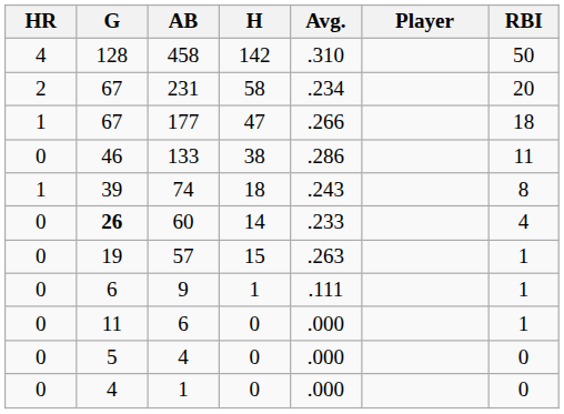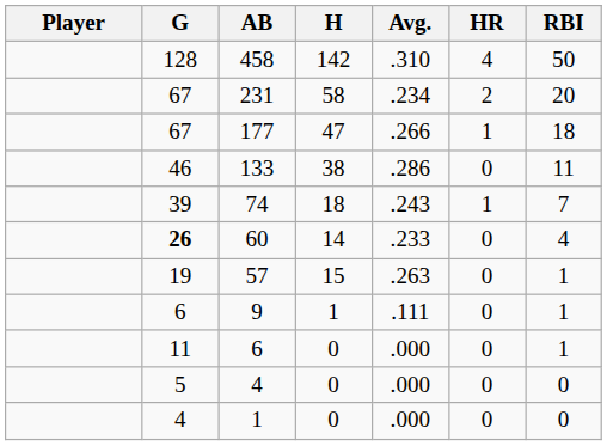 <table class="wikitable sortable">
 <tr>
-<th bgcolor="#DDDDFF" width="9%">HR</th>
+<th bgcolor="#DDDDFF" width="16%">Player</th>
 <th bgcolor="#DDDDFF" width="9%">G</th>
 <th bgcolor="#DDDDFF" width="9%">AB</th>
 <th bgcolor="#DDDDFF" width="9%">H</th>
 <th bgcolor="#DDDDFF" width="9%">Avg.</th>
-<th bgcolor="#DDDDFF" width="16%">Player</th>
+<th bgcolor="#DDDDFF" width="9%">HR</th>
 <th bgcolor="#DDDDFF" width="9%">RBI</th>
 </tr>
 <tr align="center">
-<td>4</td>
+<td></td>
 <td>128</td>
 <td>458</td>
 <td>142</td>
 <td>.310</td>
-<td></td>
+<td>4</td>
 <td>50</td>
 </tr>
 <tr align="center">
-<td>2</td>
+<td></td>
 <td>67</td>
 <td>231</td>
 <td>58</td>
 <td>.234</td>
-<td></td>
+<td>2</td>
 <td>20</td>
 </tr>
 <tr align="center">
-<td>1</td>
+<td></td>
 <td>67</td>
 <td>177</td>
 <td>47</td>
 <td>.266</td>
-<td></td>
+<td>1</td>
 <td>18</td>
 </tr>
 <tr align="center">
-<td>0</td>
+<td></td>
 <td>46</td>
 <td>133</td>
 <td>38</td>
 <td>.286</td>
-<td></td>
+<td>0</td>
 <td>11</td>
 </tr>
 <tr align="center">
-<td>1</td>
+<td></td>
 <td>39</td>
 <td>74</td>
 <td>18</td>
 <td>.243</td>
-<td></td>
-<td>8</td>
+<td>1</td>
+<td>7</td>
 </tr>
 <tr align="center">
-<td>0</td>
+<td></td>
 <td><strong>26</strong></td>
 <td>60</td>
 <td>14</td>
 <td>.233</td>
-<td></td>
+<td>0</td>
 <td>4</td>
 </tr>
 <tr align="center">
-<td>0</td>
+<td></td>
 <td>19</td>
 <td>57</td>
 <td>15</td>
 <td>.263</td>
-<td></td>
+<td>0</td>
 <td>1</td>
 </tr>
 <tr align="center">
-<td>0</td>
+<td></td>
 <td>6</td>
 <td>9</td>
 <td>1</td>
 <td>.111</td>
-<td></td>
+<td>0</td>
 <td>1</td>
 </tr>
 <tr align="center">
-<td>0</td>
+<td></td>
 <td>11</td>
 <td>6</td>
 <td>0</td>
 <td>.000</td>
-<td></td>
+<td>0</td>
 <td>1</td>
 </tr>
 <tr align="center">
-<td>0</td>
+<td></td>
 <td>5</td>
 <td>4</td>
 <td>0</td>
 <td>.000</td>
-<td></td>
+<td>0</td>
 <td>0</td>
 </tr>
 <tr align="center">
-<td>0</td>
+<td></td>
 <td>4</td>
 <td>1</td>
 <td>0</td>
 <td>.000</td>
-<td></td>
+<td>0</td>
 <td>0</td>
 </tr>
 </table>
